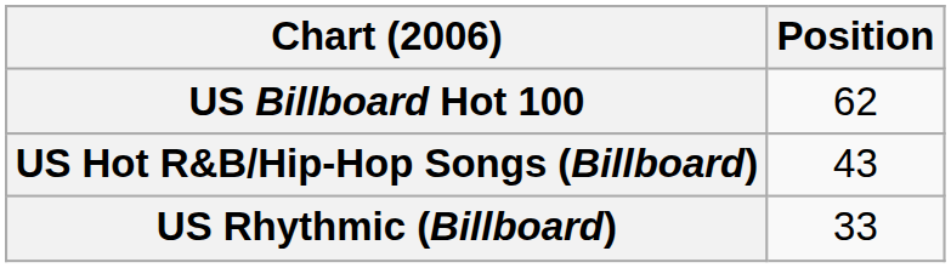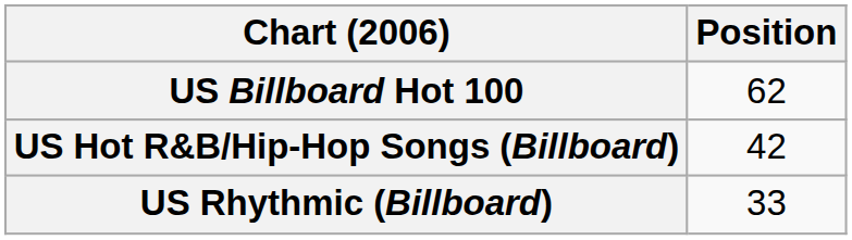 <table class="wikitable sortable plainrowheaders" style="text-align:center">
 <tr>
 <th>Chart (2006)</th>
 <th>Position</th>
 </tr>
 <tr>
 <th scope="row">US <em>Billboard</em> Hot 100</th>
 <td style="text-align:center;">62</td>
 </tr>
 <tr>
 <th scope="row">US Hot R&B/Hip-Hop Songs (<em>Billboard</em>)</th>
-<td style="text-align:center;">43</td>
+<td style="text-align:center;">42</td>
 </tr>
 <tr>
 <th scope="row">US Rhythmic (<em>Billboard</em>)</th>
 <td style="text-align:center">33</td>
 </tr>
 </table>
